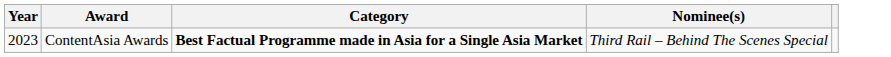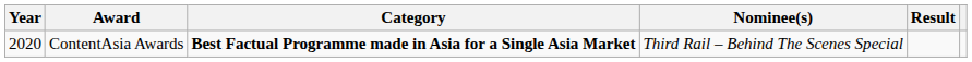 <table class="wikitable sortable">
 <tr>
 <th>Year</th>
 <th>Award</th>
 <th>Category</th>
 <th>Nominee(s)</th>
+<th>Result</th>
 <th></th>
 </tr>
 <tr>
-<td>2023</td>
+<td>2020</td>
 <td>ContentAsia Awards</td>
 <td><strong>Best Factual Programme made in Asia for a Single Asia Market</strong></td>
 <td><em>Third Rail – Behind The Scenes Special</em></td>
 <td></td>
+<td></td>
 </tr>
 </table>
